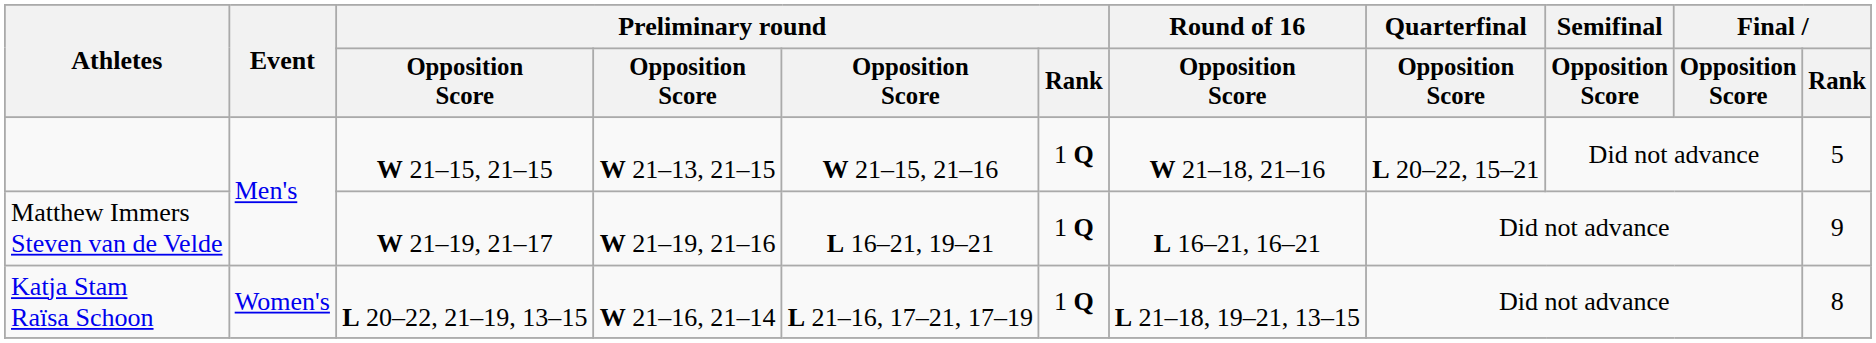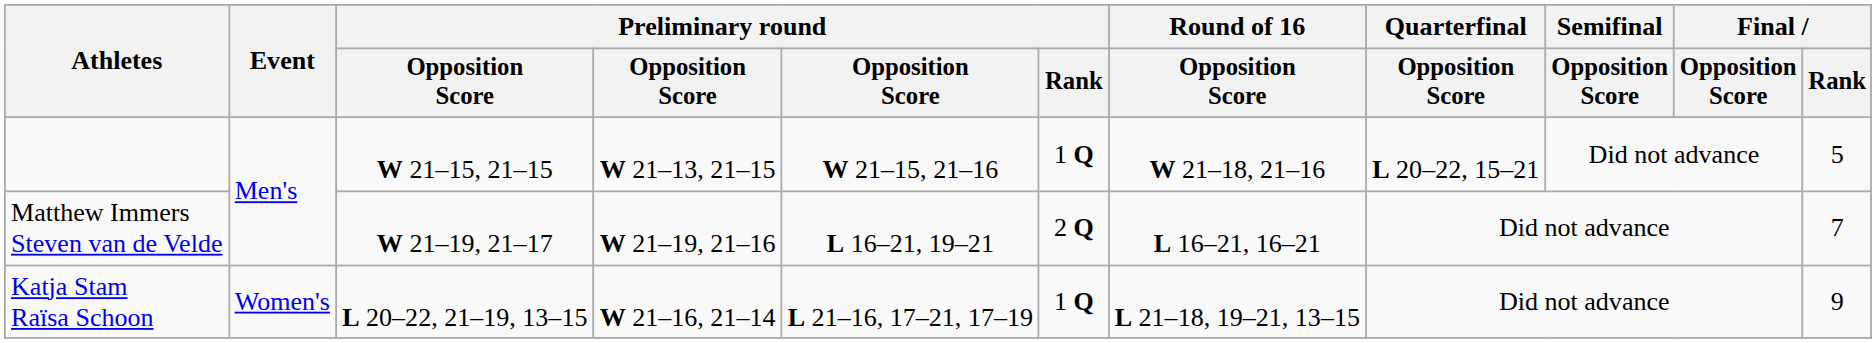 <table class=wikitable style=font-size:90%;text-align:center>
 <tr>
 <th rowspan=2>Athletes</th>
 <th rowspan=2>Event</th>
 <th colspan=4>Preliminary round</th>
 <th>Round of 16</th>
 <th>Quarterfinal</th>
 <th>Semifinal</th>
 <th colspan=2>Final / </th>
 </tr>
 <tr style=font-size:95%>
 <th>Opposition<br>Score</th>
 <th>Opposition<br>Score</th>
 <th>Opposition<br>Score</th>
 <th>Rank</th>
 <th>Opposition<br>Score</th>
 <th>Opposition<br>Score</th>
 <th>Opposition<br>Score</th>
 <th>Opposition<br>Score</th>
 <th>Rank</th>
 </tr>
 <tr>
 <td align=left><br></td>
 <td align=left rowspan=2><a href='#'>Men's</a></td>
 <td><br><strong>W</strong> 21–15, 21–15</td>
 <td><br><strong>W</strong> 21–13, 21–15</td>
 <td><br><strong>W</strong> 21–15, 21–16</td>
 <td>1 <strong>Q</strong></td>
 <td><br><strong>W</strong> 21–18, 21–16</td>
 <td><br><strong>L</strong> 20–22, 15–21</td>
 <td colspan=2>Did not advance</td>
 <td>5</td>
 </tr>
 <tr>
 <td align=left>Matthew Immers<br><a href='#'>Steven van de Velde</a></td>
 <td><br><strong>W</strong> 21–19, 21–17</td>
 <td><br><strong>W</strong> 21–19, 21–16</td>
 <td><br><strong>L</strong> 16–21, 19–21</td>
-<td>1 <strong>Q</strong></td>
+<td>2 <strong>Q</strong></td>
 <td><br><strong>L</strong> 16–21, 16–21</td>
 <td colspan=3>Did not advance</td>
-<td>9</td>
+<td>7</td>
 </tr>
 <tr>
 <td align=left><a href='#'>Katja Stam</a><br><a href='#'>Raïsa Schoon</a></td>
 <td align=left><a href='#'>Women's</a></td>
 <td><br><strong>L</strong> 20–22, 21–19, 13–15</td>
 <td><br><strong>W</strong> 21–16, 21–14</td>
 <td><br><strong>L</strong> 21–16, 17–21, 17–19</td>
 <td>1 <strong>Q</strong></td>
 <td><br><strong>L</strong> 21–18, 19–21, 13–15</td>
 <td colspan=3>Did not advance</td>
-<td>8</td>
+<td>9</td>
 </tr>
 </table>
